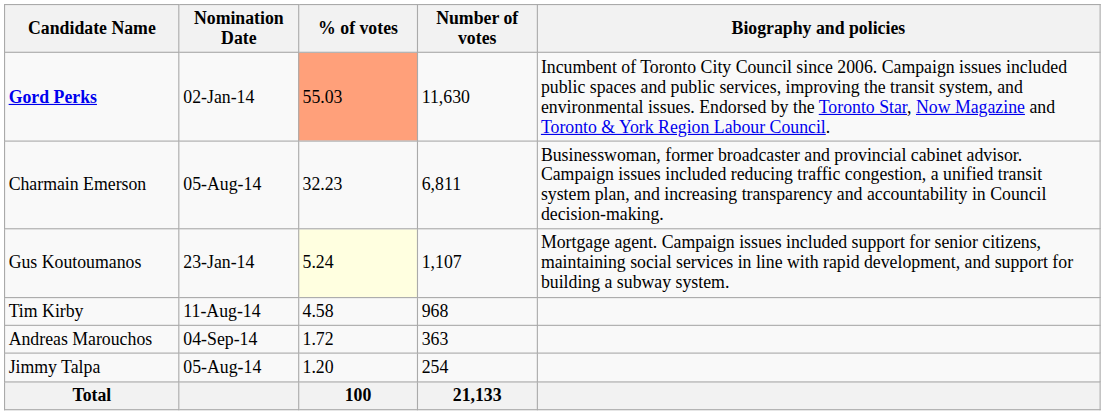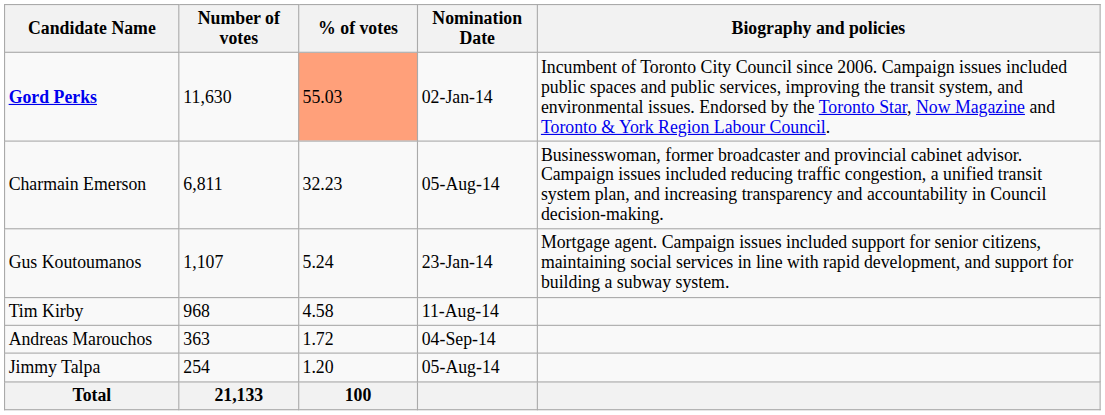 <table class="wikitable">
 <tr>
 <th scope="col" style="width: 150px;">Candidate Name</th>
+<th scope="col" style="width: 100px;">Number of votes</th>
+<th scope="col" style="width: 100px;">% of votes</th>
 <th scope="col" style="width: 100px;">Nomination Date</th>
-<th scope="col" style="width: 100px;">% of votes</th>
-<th scope="col" style="width: 100px;">Number of votes</th>
 <th scope="col" style="width: 500px;">Biography and policies</th>
 </tr>
 <tr>
 <td><strong><a href='#'>Gord Perks</a></strong></td>
+<td>11,630</td>
+<td style="background: lightsalmon;">55.03</td>
 <td>02-Jan-14</td>
-<td style="background: lightsalmon;">55.03</td>
-<td>11,630</td>
 <td>Incumbent of Toronto City Council since 2006. Campaign issues included public spaces and public services, improving the transit system, and environmental issues. Endorsed by the <a href='#'>Toronto Star</a>, <a href='#'>Now Magazine</a> and <a href='#'>Toronto & York Region Labour Council</a>.</td>
 </tr>
 <tr>
 <td>Charmain Emerson</td>
+<td>6,811</td>
+<td>32.23</td>
 <td>05-Aug-14</td>
-<td>32.23</td>
-<td>6,811</td>
 <td>Businesswoman, former broadcaster and provincial cabinet advisor. Campaign issues included reducing traffic congestion, a unified transit system plan, and increasing transparency and accountability in Council decision-making.</td>
 </tr>
 <tr>
 <td>Gus Koutoumanos</td>
+<td>1,107</td>
+<td>5.24</td>
 <td>23-Jan-14</td>
-<td style="background: lightyellow;">5.24</td>
-<td>1,107</td>
 <td>Mortgage agent. Campaign issues included support for senior citizens, maintaining social services in line with rapid development, and support for building a subway system.</td>
 </tr>
 <tr>
 <td>Tim Kirby</td>
+<td>968</td>
+<td>4.58</td>
 <td>11-Aug-14</td>
-<td>4.58</td>
-<td>968</td>
 <td></td>
 </tr>
 <tr>
 <td>Andreas Marouchos</td>
+<td>363</td>
+<td>1.72</td>
 <td>04-Sep-14</td>
-<td>1.72</td>
-<td>363</td>
 <td></td>
 </tr>
 <tr>
 <td>Jimmy Talpa</td>
+<td>254</td>
+<td>1.20</td>
 <td>05-Aug-14</td>
-<td>1.20</td>
-<td>254</td>
 <td></td>
 </tr>
 <tr>
 <th>Total</th>
+<th>21,133</th>
+<th>100</th>
 <th></th>
-<th>100</th>
-<th>21,133</th>
 <th></th>
 </tr>
 </table>
